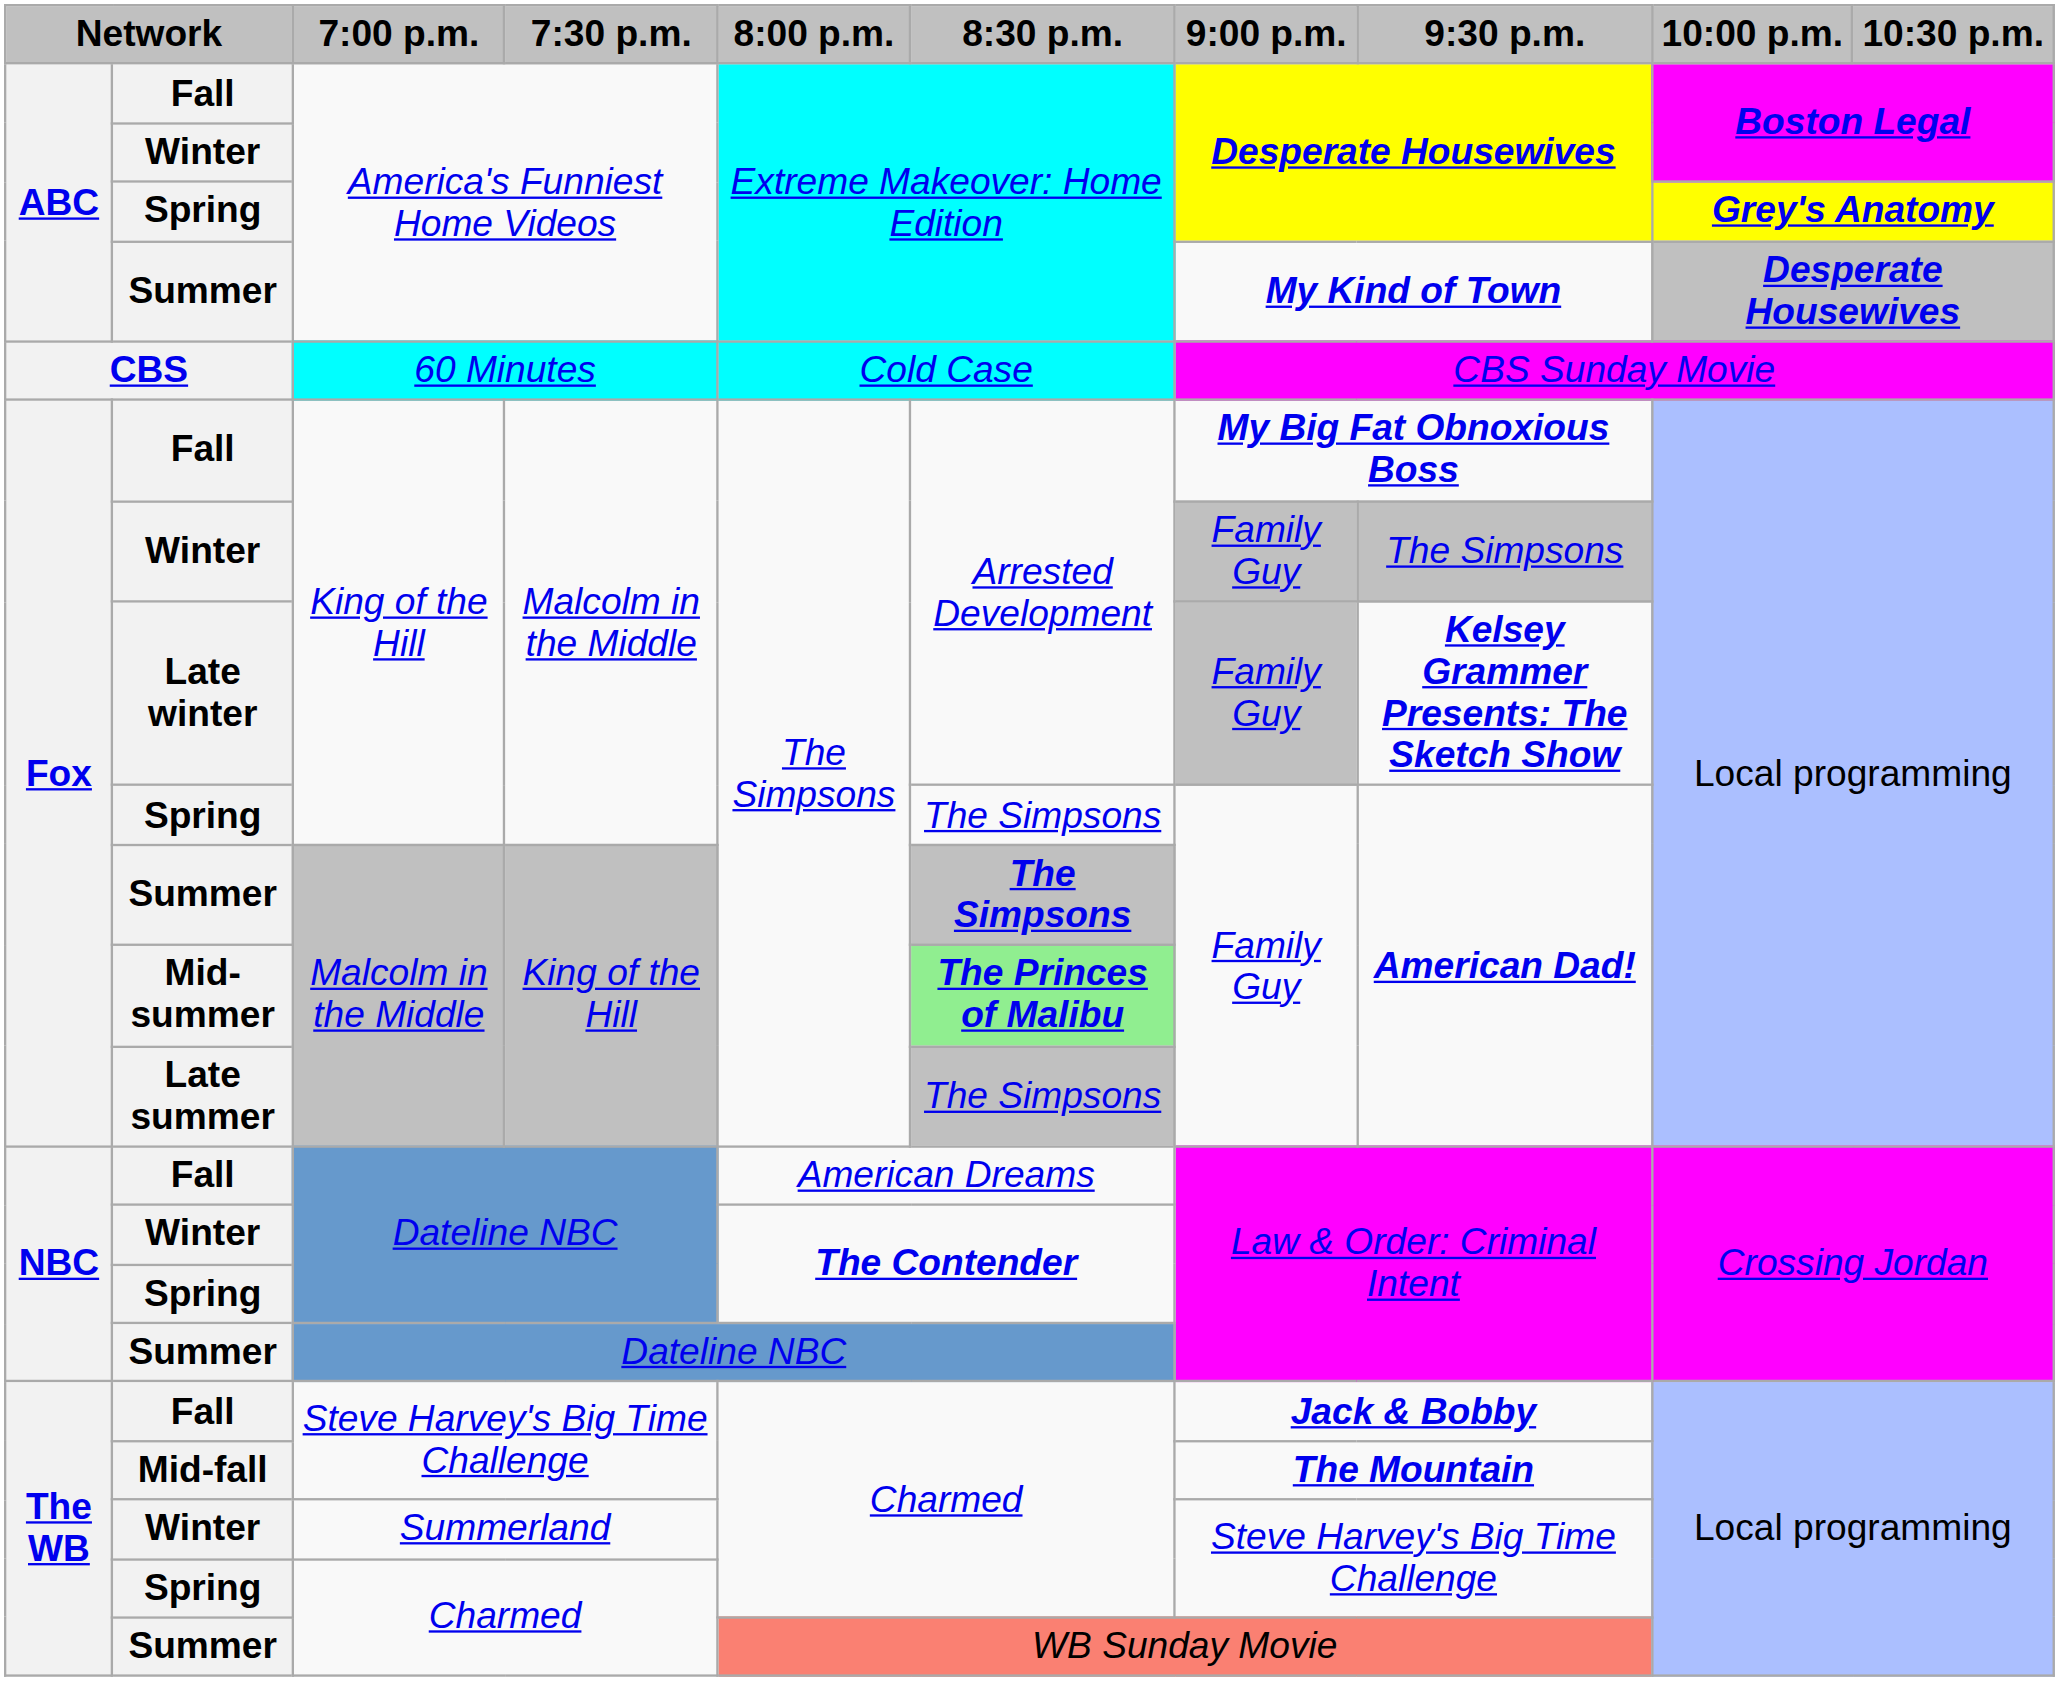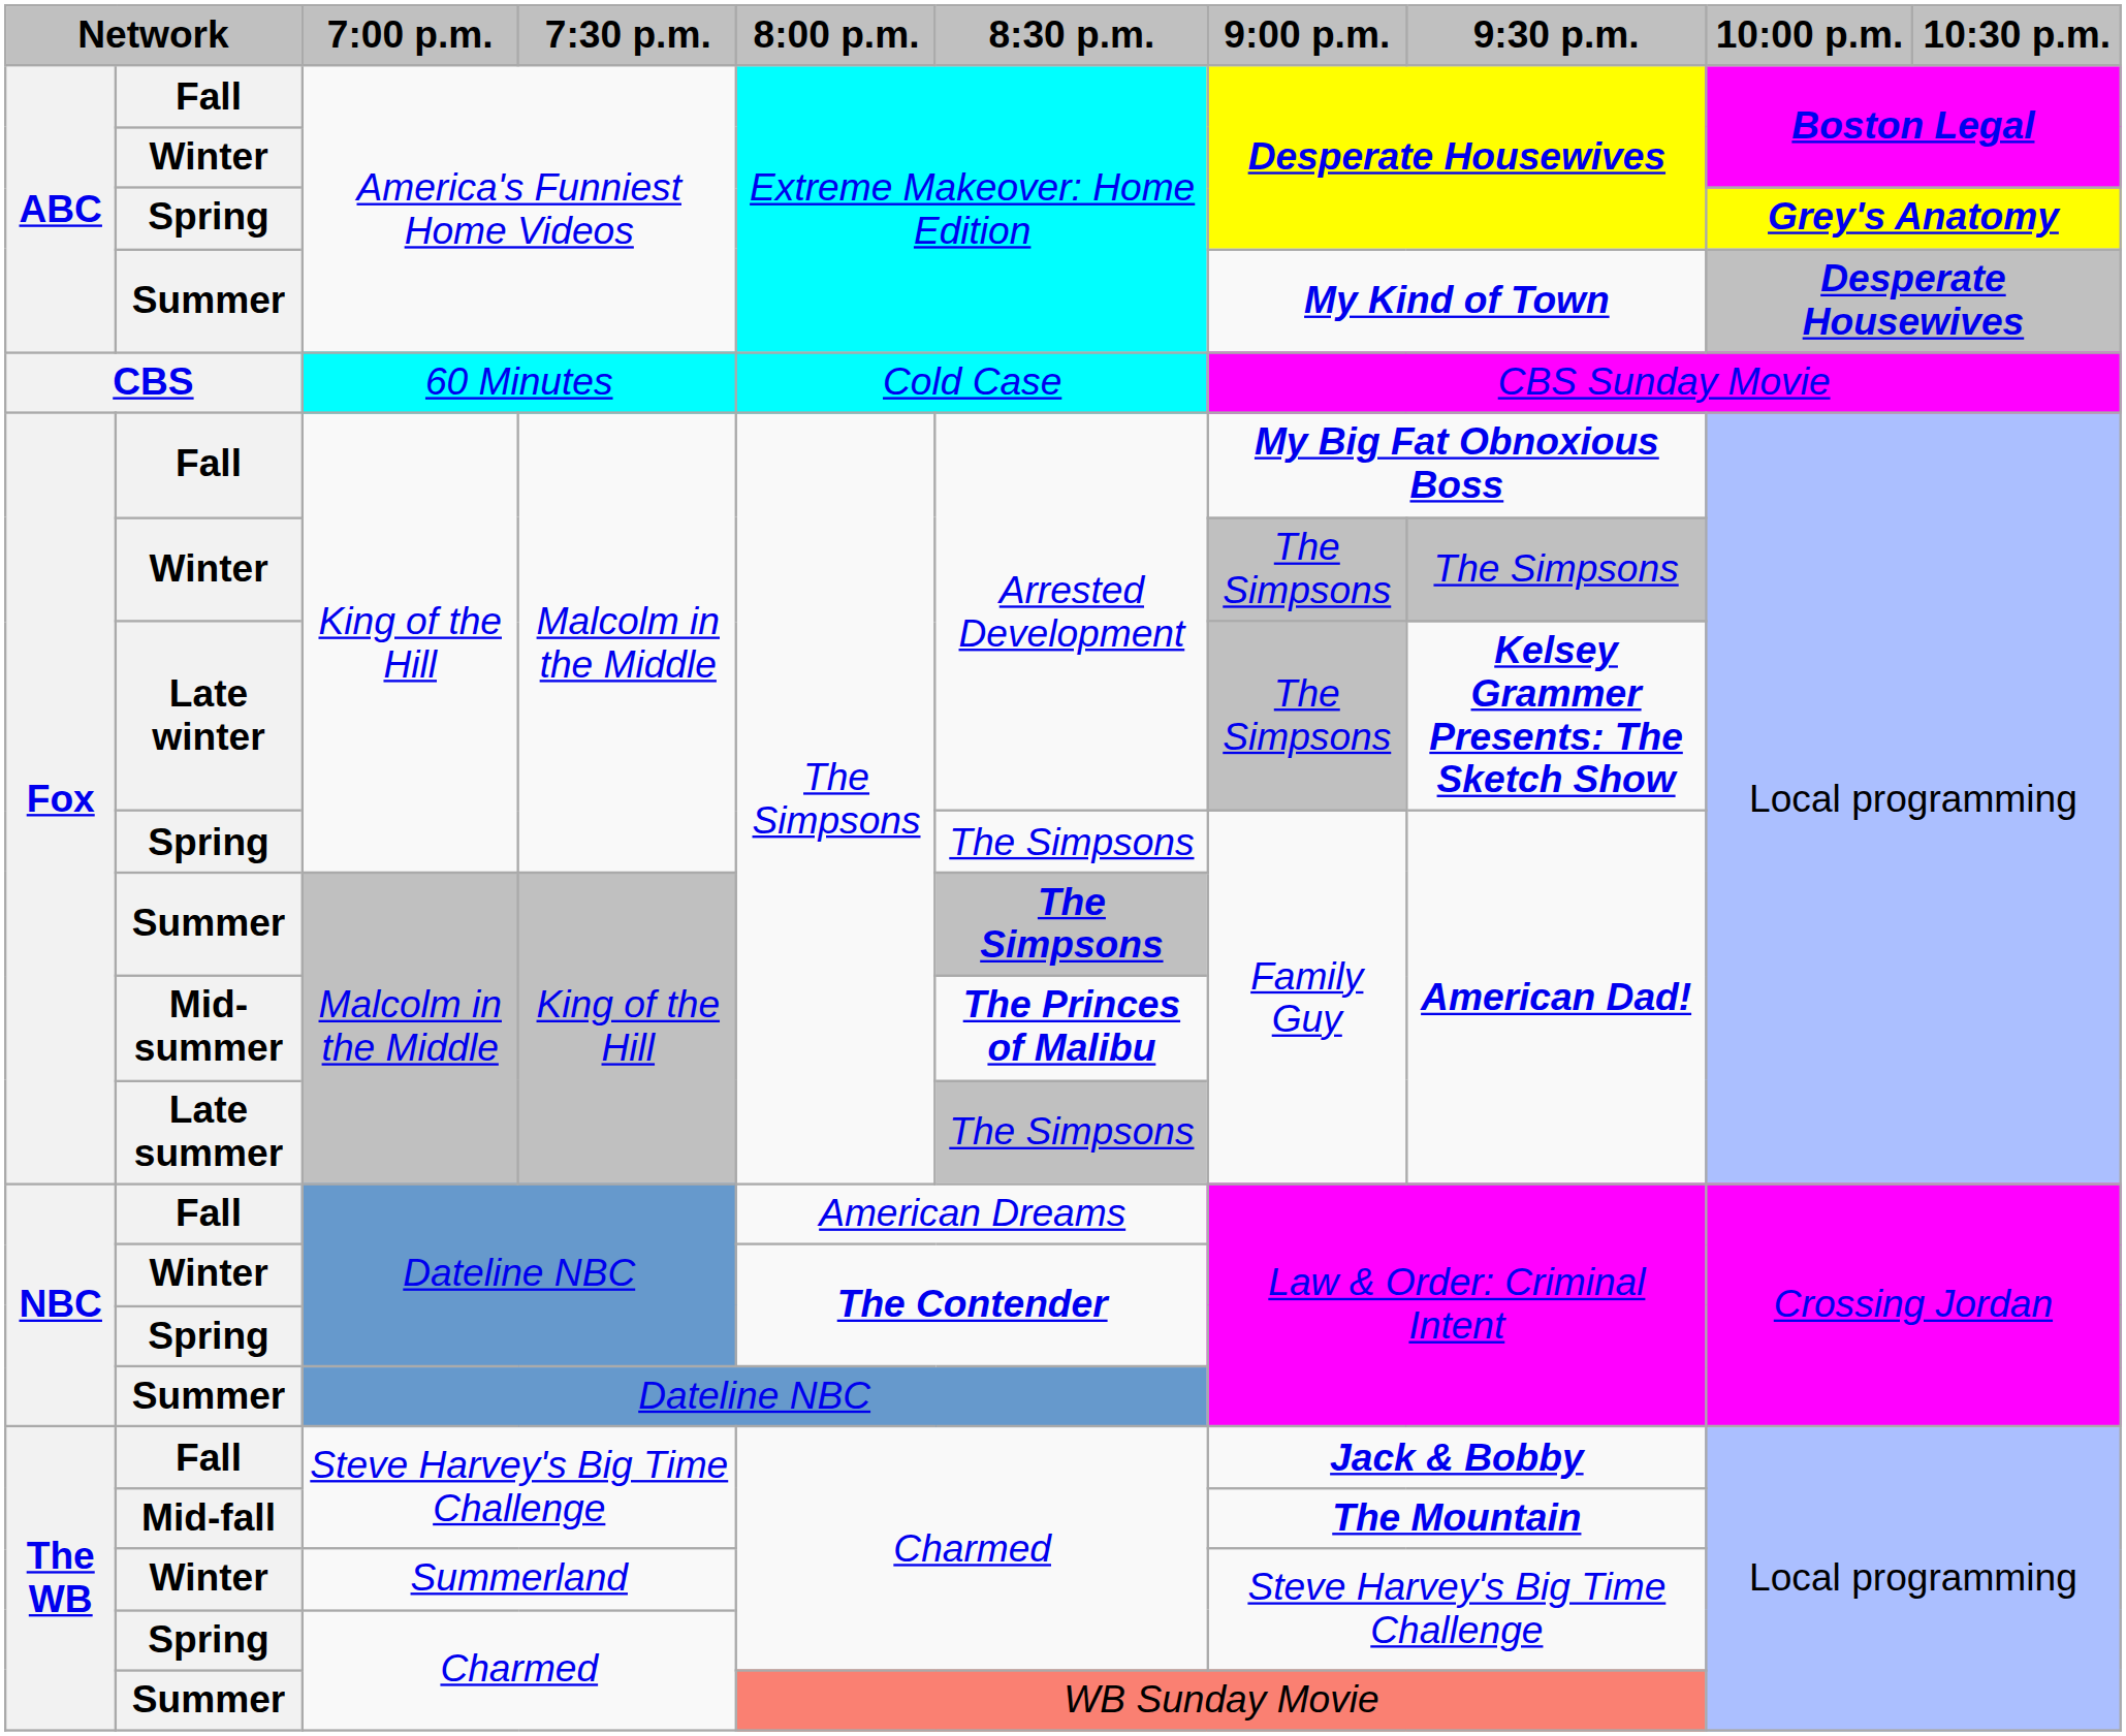 <table class="wikitable" style="width:100%;margin-right:0;text-align:center">
 <tr>
 <th colspan="2" style="background-color:#C0C0C0">Network</th>
 <th style="background-color:#C0C0C0;text-align:center">7:00 p.m.</th>
 <th style="background-color:#C0C0C0;text-align:center">7:30 p.m.</th>
 <th style="background-color:#C0C0C0;text-align:center">8:00 p.m.</th>
 <th style="background-color:#C0C0C0;text-align:center">8:30 p.m.</th>
 <th style="background-color:#C0C0C0;text-align:center">9:00 p.m.</th>
 <th style="background-color:#C0C0C0;text-align:center">9:30 p.m.</th>
 <th style="background-color:#C0C0C0;text-align:center">10:00 p.m.</th>
 <th style="background-color:#C0C0C0;text-align:center">10:30 p.m.</th>
 </tr>
 <tr>
 <th rowspan="4"><a href='#'>ABC</a></th>
 <th>Fall</th>
 <td colspan="2" rowspan="4"><em><a href='#'>America's Funniest Home Videos</a></em></td>
 <td colspan="2" rowspan="4" style="background:#00FFFF;"><em><a href='#'>Extreme Makeover: Home Edition</a></em> </td>
 <td colspan="2" rowspan="3" style="background:#FFFF00;"><strong><em><a href='#'>Desperate Housewives</a></em></strong> </td>
 <td style="background:#FF00FF;" colspan="2" rowspan="2"><strong><em><a href='#'>Boston Legal</a></em></strong> </td>
 </tr>
 <tr>
 <th>Winter</th>
 </tr>
 <tr>
 <th>Spring</th>
 <td colspan="2" style="background-color:#FFFF00;"><strong><em><a href='#'>Grey's Anatomy</a></em></strong> </td>
 </tr>
 <tr>
 <th>Summer</th>
 <td colspan="2"><strong><em><a href='#'>My Kind of Town</a></em></strong></td>
 <td colspan="2" style="background:#C0C0C0;"><strong><em><a href='#'>Desperate Housewives</a></em></strong> </td>
 </tr>
 <tr>
 <th colspan="2"><a href='#'>CBS</a></th>
 <td colspan="2" style="background:#00FFFF;"><em><a href='#'>60 Minutes</a></em> </td>
 <td colspan="2" style="background:#00FFFF;"><em><a href='#'>Cold Case</a></em> </td>
 <td colspan="4" style="background:#FF00FF;"><em><a href='#'>CBS Sunday Movie</a></em> </td>
 </tr>
 <tr>
 <th rowspan="7"><a href='#'>Fox</a></th>
 <th>Fall</th>
 <td rowspan="4"><em><a href='#'>King of the Hill</a></em></td>
 <td rowspan="4"><em><a href='#'>Malcolm in the Middle</a></em></td>
 <td rowspan="7"><em><a href='#'>The Simpsons</a></em></td>
 <td rowspan="3"><em><a href='#'>Arrested Development</a></em></td>
 <td colspan="2"><strong><em><a href='#'>My Big Fat Obnoxious Boss</a></em></strong></td>
 <td style="background:#abbfff;" colspan="2" rowspan="7">Local programming</td>
 </tr>
 <tr>
 <th>Winter</th>
-<td style="background:#C0C0C0;"><em><a href='#'>Family Guy</a></em> </td>
+<td style="background:#C0C0C0;"><em><a href='#'>The Simpsons</a></em> </td>
 <td style="background:#C0C0C0;"><em><a href='#'>The Simpsons</a></em> </td>
 </tr>
 <tr>
 <th>Late winter</th>
-<td style="background:#C0C0C0;"><em><a href='#'>Family Guy</a></em> </td>
+<td style="background:#C0C0C0;"><em><a href='#'>The Simpsons</a></em> </td>
 <td><strong><em><a href='#'>Kelsey Grammer Presents: The Sketch Show</a></em></strong></td>
 </tr>
 <tr>
 <th>Spring</th>
 <td><em><a href='#'>The Simpsons</a></em></td>
 <td rowspan="4"><em><a href='#'>Family Guy</a></em></td>
 <td rowspan="4"><strong><em><a href='#'>American Dad!</a></em></strong></td>
 </tr>
 <tr>
 <th>Summer</th>
 <td rowspan="3" style="background:#C0C0C0;"><em><a href='#'>Malcolm in the Middle</a></em> </td>
 <td rowspan="3" style="background:#C0C0C0;"><em><a href='#'>King of the Hill</a></em> </td>
 <td style="background:#C0C0C0;"><strong><em><a href='#'>The Simpsons</a></em> </strong></td>
 </tr>
 <tr>
 <th>Mid-summer</th>
-<td style="background: lightgreen;"><strong><em><a href='#'>The Princes of Malibu</a></em></strong></td>
+<td><strong><em><a href='#'>The Princes of Malibu</a></em></strong></td>
 </tr>
 <tr>
 <th>Late summer</th>
 <td style="background:#C0C0C0;"><em><a href='#'>The Simpsons</a></em> </td>
 </tr>
 <tr>
 <th rowspan="4"><a href='#'>NBC</a></th>
 <th>Fall</th>
 <td colspan="2" rowspan="3" style="background:#6699CC;"><em><a href='#'>Dateline NBC</a></em></td>
 <td colspan="2"><em><a href='#'>American Dreams</a></em></td>
 <td colspan="2" rowspan="4" style="background:#FF00FF;"><em><a href='#'>Law & Order: Criminal Intent</a></em> </td>
 <td colspan="2" rowspan="4" style="background:#FF00FF;"><em><a href='#'>Crossing Jordan</a></em> </td>
 </tr>
 <tr>
 <th>Winter</th>
 <td colspan="2" rowspan="2"><strong><em><a href='#'>The Contender</a></em></strong></td>
 </tr>
 <tr>
 <th>Spring</th>
 </tr>
 <tr>
 <th>Summer</th>
 <td colspan="4" style="background:#6699CC;"><em><a href='#'>Dateline NBC</a></em></td>
 </tr>
 <tr>
 <th rowspan="5"><a href='#'>The WB</a></th>
 <th>Fall</th>
 <td colspan="2" rowspan="2"><em><a href='#'>Steve Harvey's Big Time Challenge</a></em></td>
 <td colspan="2" rowspan="4"><em><a href='#'>Charmed</a></em></td>
 <td colspan="2"><strong><em><a href='#'>Jack & Bobby</a></em></strong></td>
 <td colspan="2" style="background-color:#abbfff" rowspan="5">Local programming</td>
 </tr>
 <tr>
 <th>Mid-fall</th>
 <td colspan="2"><strong><em><a href='#'>The Mountain</a></em></strong></td>
 </tr>
 <tr>
 <th>Winter</th>
 <td colspan="2"><em><a href='#'>Summerland</a></em></td>
 <td colspan="2" rowspan="2"><em><a href='#'>Steve Harvey's Big Time Challenge</a></em></td>
 </tr>
 <tr>
 <th>Spring</th>
 <td colspan="2" rowspan="2"><em><a href='#'>Charmed</a></em></td>
 </tr>
 <tr>
 <th>Summer</th>
 <td colspan="4" style="background:#FA8072;"><em>WB Sunday Movie</em></td>
 </tr>
 </table>
